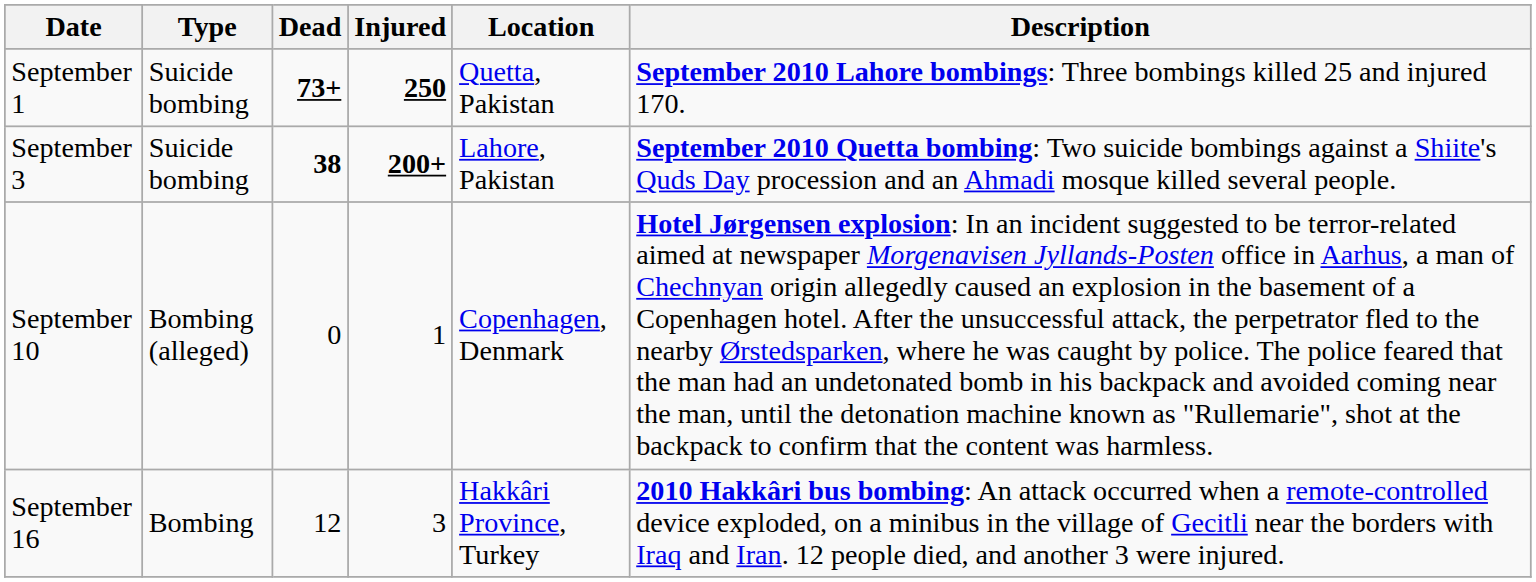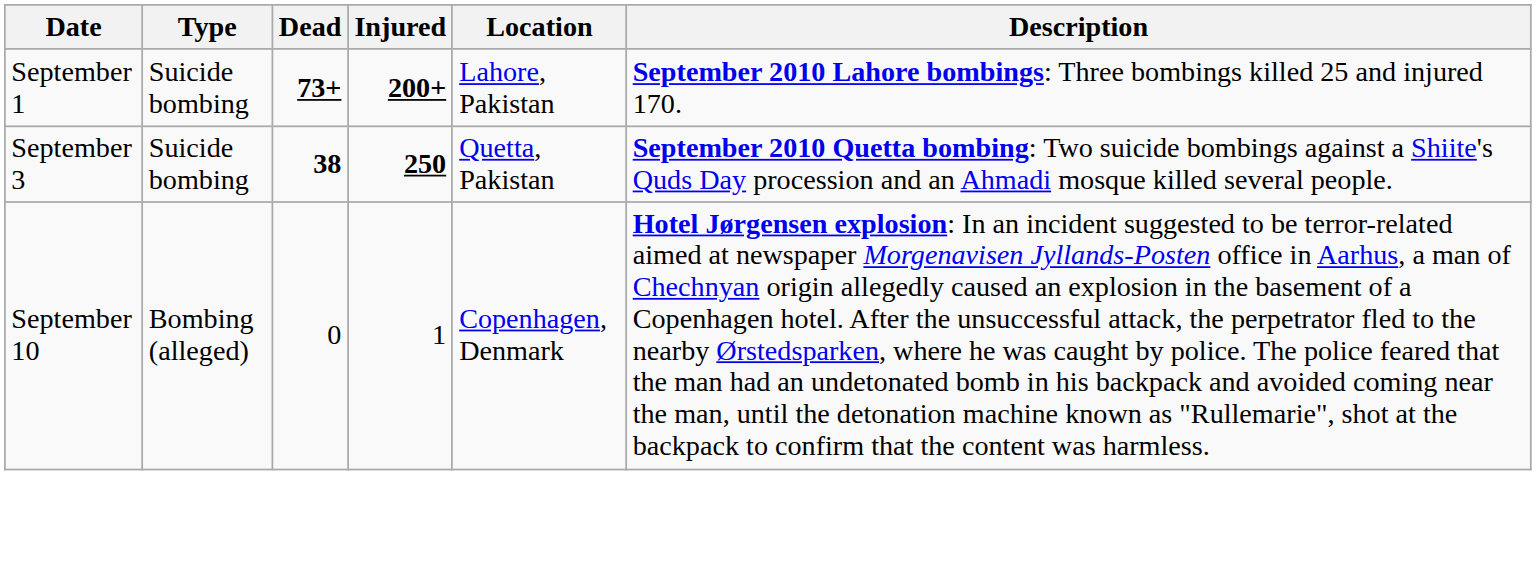 <table class="wikitable sortable" id="terrorIncidents2010Sep">
 <tr>
 <th>Date</th>
 <th>Type</th>
 <th>Dead</th>
 <th>Injured</th>
 <th>Location</th>
 <th>Description</th>
 </tr>
 <tr>
 <td>September 1</td>
 <td>Suicide bombing</td>
 <td align="right"><strong><u>73+</u></strong></td>
-<td align="right"><strong><u>250</u></strong></td>
-<td><a href='#'>Quetta</a>, Pakistan</td>
+<td align="right"><strong><u>200+</u></strong></td>
+<td><a href='#'>Lahore</a>, Pakistan</td>
 <td><strong><a href='#'>September 2010 Lahore bombings</a></strong>: Three bombings killed 25 and injured 170.</td>
 </tr>
 <tr>
 <td>September 3</td>
 <td>Suicide bombing</td>
 <td align="right"><strong>38</strong></td>
-<td align="right"><strong><u>200+</u></strong></td>
-<td><a href='#'>Lahore</a>, Pakistan</td>
+<td align="right"><strong><u>250</u></strong></td>
+<td><a href='#'>Quetta</a>, Pakistan</td>
 <td><strong><a href='#'>September 2010 Quetta bombing</a></strong>: Two suicide bombings against a <a href='#'>Shiite</a>'s <a href='#'>Quds Day</a> procession and an <a href='#'>Ahmadi</a> mosque killed several people.</td>
 </tr>
 <tr>
 <td>September 10</td>
 <td>Bombing (alleged)</td>
 <td align="right">0</td>
 <td align="right">1</td>
 <td><a href='#'>Copenhagen</a>, Denmark</td>
 <td><strong><a href='#'>Hotel Jørgensen explosion</a></strong>: In an incident suggested to be terror-related aimed at newspaper <em><a href='#'>Morgenavisen Jyllands-Posten</a></em> office in <a href='#'>Aarhus</a>, a man of <a href='#'>Chechnyan</a> origin allegedly caused an explosion in the basement of a Copenhagen hotel. After the unsuccessful attack, the perpetrator fled to the nearby <a href='#'>Ørstedsparken</a>, where he was caught by police. The police feared that the man had an undetonated bomb in his backpack and avoided coming near the man, until the detonation machine known as "Rullemarie", shot at the backpack to confirm that the content was harmless.</td>
 </tr>
-<tr>
-<td>September 16</td>
-<td>Bombing</td>
-<td align="right">12</td>
-<td align="right">3</td>
-<td><a href='#'>Hakkâri Province</a>, Turkey</td>
-<td><strong><a href='#'>2010 Hakkâri bus bombing</a></strong>: An attack occurred when a <a href='#'>remote-controlled</a> device exploded, on a minibus in the village of <a href='#'>Gecitli</a> near the borders with <a href='#'>Iraq</a> and <a href='#'>Iran</a>. 12 people died, and another 3 were injured.</td>
-</tr>
 </table>
